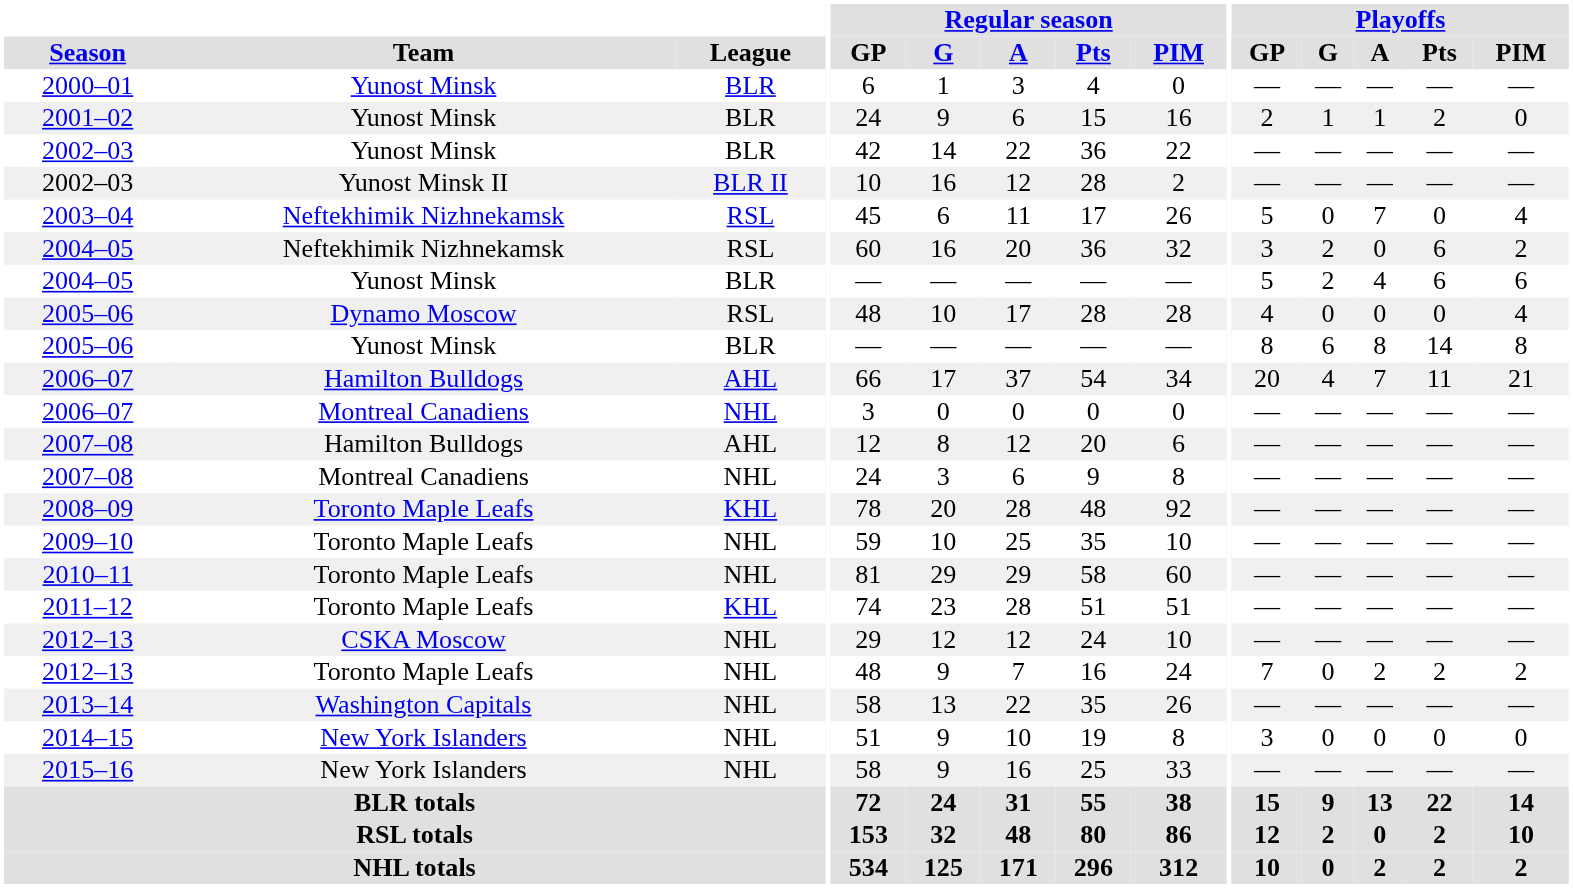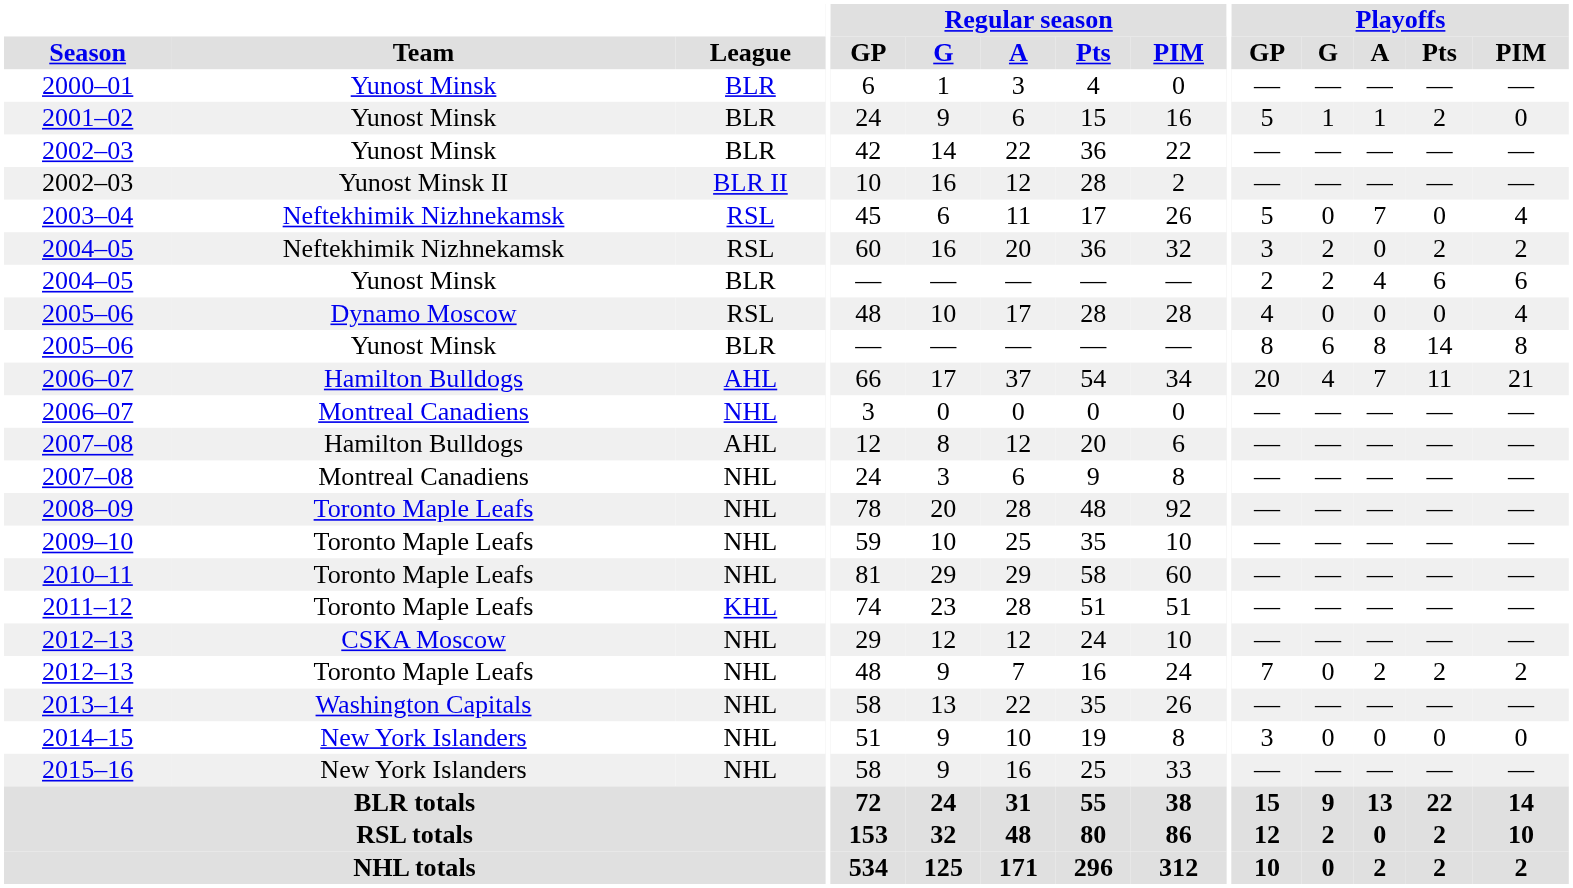 <table border="0" cellpadding="1" cellspacing="0" style="text-align:center; width:60em">
 <tr style="background:#e0e0e0;">
 <th colspan="3" style="background:#fff;"></th>
 <th rowspan="99" style="background:#fff;"></th>
 <th colspan="5"><a href='#'>Regular season</a></th>
 <th rowspan="99" style="background:#fff;"></th>
 <th colspan="5"><a href='#'>Playoffs</a></th>
 </tr>
 <tr style="background:#e0e0e0;">
 <th><a href='#'>Season</a></th>
 <th>Team</th>
 <th>League</th>
 <th>GP</th>
 <th><a href='#'>G</a></th>
 <th><a href='#'>A</a></th>
 <th><a href='#'>Pts</a></th>
 <th><a href='#'>PIM</a></th>
 <th>GP</th>
 <th>G</th>
 <th>A</th>
 <th>Pts</th>
 <th>PIM</th>
 </tr>
 <tr>
 <td><a href='#'>2000–01</a></td>
 <td><a href='#'>Yunost Minsk</a></td>
 <td><a href='#'>BLR</a></td>
 <td>6</td>
 <td>1</td>
 <td>3</td>
 <td>4</td>
 <td>0</td>
 <td>—</td>
 <td>—</td>
 <td>—</td>
 <td>—</td>
 <td>—</td>
 </tr>
 <tr style="background:#f0f0f0;">
 <td><a href='#'>2001–02</a></td>
 <td>Yunost Minsk</td>
 <td>BLR</td>
 <td>24</td>
 <td>9</td>
 <td>6</td>
 <td>15</td>
 <td>16</td>
-<td>2</td>
+<td>5</td>
 <td>1</td>
 <td>1</td>
 <td>2</td>
 <td>0</td>
 </tr>
 <tr>
 <td><a href='#'>2002–03</a></td>
 <td>Yunost Minsk</td>
 <td>BLR</td>
 <td>42</td>
 <td>14</td>
 <td>22</td>
 <td>36</td>
 <td>22</td>
 <td>—</td>
 <td>—</td>
 <td>—</td>
 <td>—</td>
 <td>—</td>
 </tr>
 <tr style="background:#f0f0f0;">
 <td>2002–03</td>
 <td>Yunost Minsk II</td>
 <td><a href='#'>BLR II</a></td>
 <td>10</td>
 <td>16</td>
 <td>12</td>
 <td>28</td>
 <td>2</td>
 <td>—</td>
 <td>—</td>
 <td>—</td>
 <td>—</td>
 <td>—</td>
 </tr>
 <tr>
 <td><a href='#'>2003–04</a></td>
 <td><a href='#'>Neftekhimik Nizhnekamsk</a></td>
 <td><a href='#'>RSL</a></td>
 <td>45</td>
 <td>6</td>
 <td>11</td>
 <td>17</td>
 <td>26</td>
 <td>5</td>
 <td>0</td>
 <td>7</td>
 <td>0</td>
 <td>4</td>
 </tr>
 <tr style="background:#f0f0f0;">
 <td><a href='#'>2004–05</a></td>
 <td>Neftekhimik Nizhnekamsk</td>
 <td>RSL</td>
 <td>60</td>
 <td>16</td>
 <td>20</td>
 <td>36</td>
 <td>32</td>
 <td>3</td>
 <td>2</td>
 <td>0</td>
-<td>6</td>
+<td>2</td>
 <td>2</td>
 </tr>
 <tr>
 <td><a href='#'>2004–05</a></td>
 <td>Yunost Minsk</td>
 <td>BLR</td>
 <td>—</td>
 <td>—</td>
 <td>—</td>
 <td>—</td>
 <td>—</td>
-<td>5</td>
+<td>2</td>
 <td>2</td>
 <td>4</td>
 <td>6</td>
 <td>6</td>
 </tr>
 <tr style="background:#f0f0f0;">
 <td><a href='#'>2005–06</a></td>
 <td><a href='#'>Dynamo Moscow</a></td>
 <td>RSL</td>
 <td>48</td>
 <td>10</td>
 <td>17</td>
 <td>28</td>
 <td>28</td>
 <td>4</td>
 <td>0</td>
 <td>0</td>
 <td>0</td>
 <td>4</td>
 </tr>
 <tr>
 <td><a href='#'>2005–06</a></td>
 <td>Yunost Minsk</td>
 <td>BLR</td>
 <td>—</td>
 <td>—</td>
 <td>—</td>
 <td>—</td>
 <td>—</td>
 <td>8</td>
 <td>6</td>
 <td>8</td>
 <td>14</td>
 <td>8</td>
 </tr>
 <tr style="background:#f0f0f0;">
 <td><a href='#'>2006–07</a></td>
 <td><a href='#'>Hamilton Bulldogs</a></td>
 <td><a href='#'>AHL</a></td>
 <td>66</td>
 <td>17</td>
 <td>37</td>
 <td>54</td>
 <td>34</td>
 <td>20</td>
 <td>4</td>
 <td>7</td>
 <td>11</td>
 <td>21</td>
 </tr>
 <tr>
 <td><a href='#'>2006–07</a></td>
 <td><a href='#'>Montreal Canadiens</a></td>
 <td><a href='#'>NHL</a></td>
 <td>3</td>
 <td>0</td>
 <td>0</td>
 <td>0</td>
 <td>0</td>
 <td>—</td>
 <td>—</td>
 <td>—</td>
 <td>—</td>
 <td>—</td>
 </tr>
 <tr style="background:#f0f0f0;">
 <td><a href='#'>2007–08</a></td>
 <td>Hamilton Bulldogs</td>
 <td>AHL</td>
 <td>12</td>
 <td>8</td>
 <td>12</td>
 <td>20</td>
 <td>6</td>
 <td>—</td>
 <td>—</td>
 <td>—</td>
 <td>—</td>
 <td>—</td>
 </tr>
 <tr>
 <td><a href='#'>2007–08</a></td>
 <td>Montreal Canadiens</td>
 <td>NHL</td>
 <td>24</td>
 <td>3</td>
 <td>6</td>
 <td>9</td>
 <td>8</td>
 <td>—</td>
 <td>—</td>
 <td>—</td>
 <td>—</td>
 <td>—</td>
 </tr>
 <tr style="background:#f0f0f0;">
 <td><a href='#'>2008–09</a></td>
 <td><a href='#'>Toronto Maple Leafs</a></td>
-<td><a href='#'>KHL</a></td>
+<td>NHL</td>
 <td>78</td>
 <td>20</td>
 <td>28</td>
 <td>48</td>
 <td>92</td>
 <td>—</td>
 <td>—</td>
 <td>—</td>
 <td>—</td>
 <td>—</td>
 </tr>
 <tr>
 <td><a href='#'>2009–10</a></td>
 <td>Toronto Maple Leafs</td>
 <td>NHL</td>
 <td>59</td>
 <td>10</td>
 <td>25</td>
 <td>35</td>
 <td>10</td>
 <td>—</td>
 <td>—</td>
 <td>—</td>
 <td>—</td>
 <td>—</td>
 </tr>
 <tr style="background:#f0f0f0;">
 <td><a href='#'>2010–11</a></td>
 <td>Toronto Maple Leafs</td>
 <td>NHL</td>
 <td>81</td>
 <td>29</td>
 <td>29</td>
 <td>58</td>
 <td>60</td>
 <td>—</td>
 <td>—</td>
 <td>—</td>
 <td>—</td>
 <td>—</td>
 </tr>
 <tr>
 <td><a href='#'>2011–12</a></td>
 <td>Toronto Maple Leafs</td>
 <td><a href='#'>KHL</a></td>
 <td>74</td>
 <td>23</td>
 <td>28</td>
 <td>51</td>
 <td>51</td>
 <td>—</td>
 <td>—</td>
 <td>—</td>
 <td>—</td>
 <td>—</td>
 </tr>
 <tr style="background:#f0f0f0;">
 <td><a href='#'>2012–13</a></td>
 <td><a href='#'>CSKA Moscow</a></td>
 <td>NHL</td>
 <td>29</td>
 <td>12</td>
 <td>12</td>
 <td>24</td>
 <td>10</td>
 <td>—</td>
 <td>—</td>
 <td>—</td>
 <td>—</td>
 <td>—</td>
 </tr>
 <tr>
 <td><a href='#'>2012–13</a></td>
 <td>Toronto Maple Leafs</td>
 <td>NHL</td>
 <td>48</td>
 <td>9</td>
 <td>7</td>
 <td>16</td>
 <td>24</td>
 <td>7</td>
 <td>0</td>
 <td>2</td>
 <td>2</td>
 <td>2</td>
 </tr>
 <tr style="background:#f0f0f0;">
 <td><a href='#'>2013–14</a></td>
 <td><a href='#'>Washington Capitals</a></td>
 <td>NHL</td>
 <td>58</td>
 <td>13</td>
 <td>22</td>
 <td>35</td>
 <td>26</td>
 <td>—</td>
 <td>—</td>
 <td>—</td>
 <td>—</td>
 <td>—</td>
 </tr>
 <tr>
 <td><a href='#'>2014–15</a></td>
 <td><a href='#'>New York Islanders</a></td>
 <td>NHL</td>
 <td>51</td>
 <td>9</td>
 <td>10</td>
 <td>19</td>
 <td>8</td>
 <td>3</td>
 <td>0</td>
 <td>0</td>
 <td>0</td>
 <td>0</td>
 </tr>
 <tr style="background:#f0f0f0;">
 <td><a href='#'>2015–16</a></td>
 <td>New York Islanders</td>
 <td>NHL</td>
 <td>58</td>
 <td>9</td>
 <td>16</td>
 <td>25</td>
 <td>33</td>
 <td>—</td>
 <td>—</td>
 <td>—</td>
 <td>—</td>
 <td>—</td>
 </tr>
 <tr style="background:#e0e0e0;">
 <th colspan="3">BLR totals</th>
 <th>72</th>
 <th>24</th>
 <th>31</th>
 <th>55</th>
 <th>38</th>
 <th>15</th>
 <th>9</th>
 <th>13</th>
 <th>22</th>
 <th>14</th>
 </tr>
 <tr style="background:#e0e0e0;">
 <th colspan="3">RSL totals</th>
 <th>153</th>
 <th>32</th>
 <th>48</th>
 <th>80</th>
 <th>86</th>
 <th>12</th>
 <th>2</th>
 <th>0</th>
 <th>2</th>
 <th>10</th>
 </tr>
 <tr style="background:#e0e0e0;">
 <th colspan="3">NHL totals</th>
 <th>534</th>
 <th>125</th>
 <th>171</th>
 <th>296</th>
 <th>312</th>
 <th>10</th>
 <th>0</th>
 <th>2</th>
 <th>2</th>
 <th>2</th>
 </tr>
 </table>
